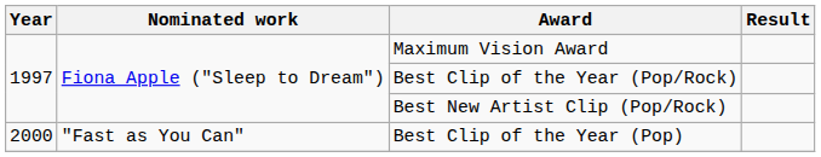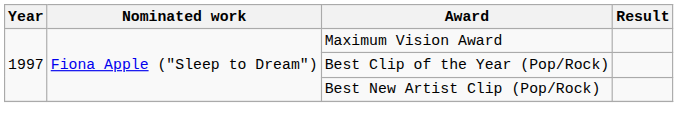 <table class="wikitable">
 <tr>
 <th>Year</th>
 <th>Nominated work</th>
 <th>Award</th>
 <th>Result</th>
 </tr>
 <tr>
 <td align="center" rowspan=3>1997</td>
 <td rowspan=3><a href='#'>Fiona Apple</a> ("Sleep to Dream")</td>
 <td>Maximum Vision Award</td>
 <td></td>
 </tr>
 <tr>
 <td>Best Clip of the Year (Pop/Rock)</td>
 <td></td>
 </tr>
 <tr>
 <td>Best New Artist Clip (Pop/Rock)</td>
 <td></td>
 </tr>
 <tr>
-<td align="center">2000</td>
-<td>"Fast as You Can"</td>
-<td>Best Clip of the Year (Pop)</td>
-<td></td>
-</tr>
-<tr>
 </tr>
 </table>
